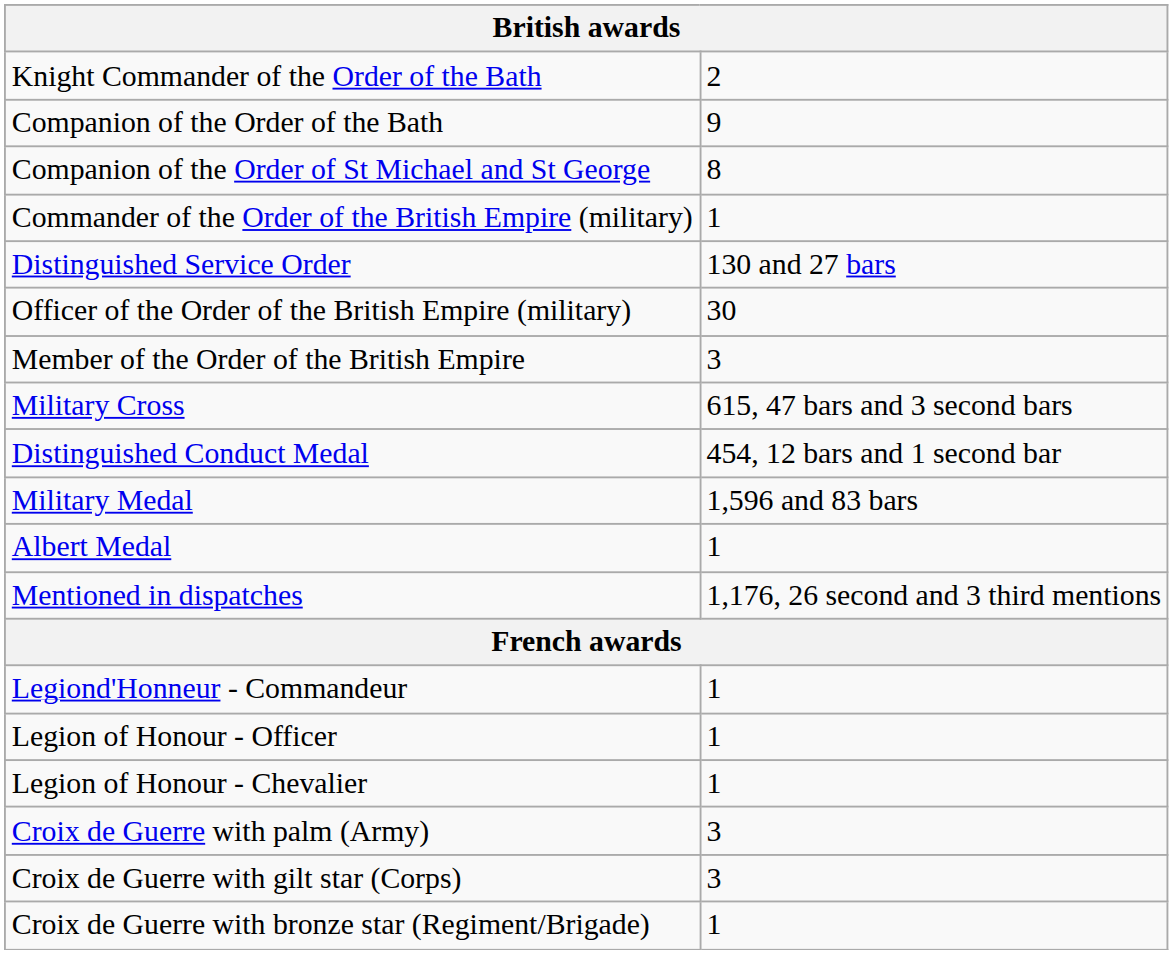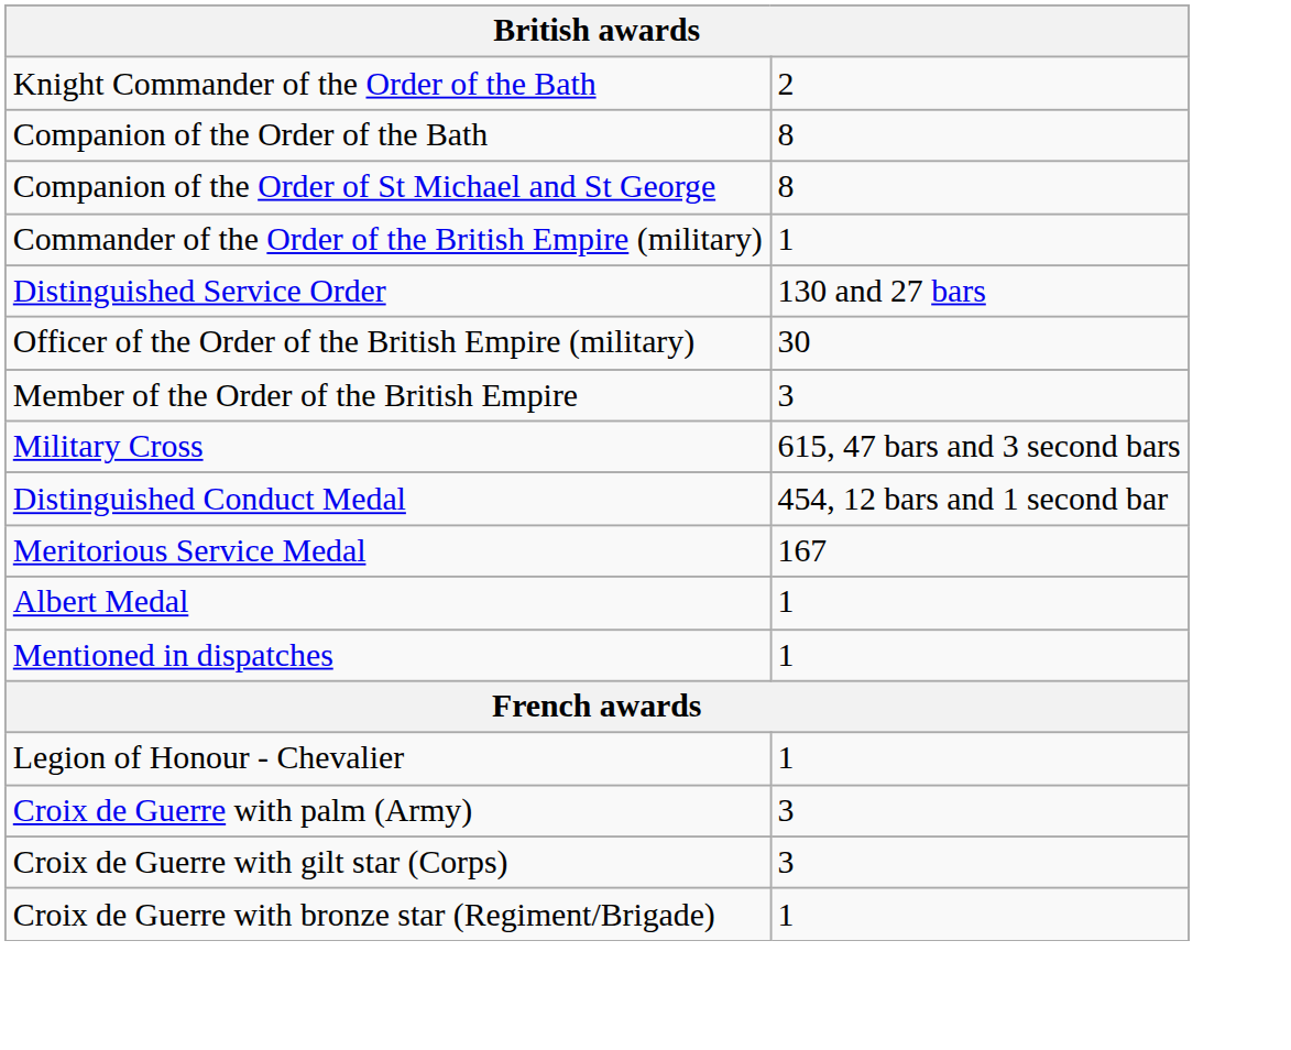 <table class="wikitable">
 <tr>
 <th colspan='2'>British awards</th>
 </tr>
 <tr>
 <td>Knight Commander of the <a href='#'>Order of the Bath</a></td>
 <td>2</td>
 </tr>
 <tr>
 <td>Companion of the Order of the Bath</td>
-<td>9</td>
+<td>8</td>
 </tr>
 <tr>
 <td>Companion of the <a href='#'>Order of St Michael and St George</a></td>
 <td>8</td>
 </tr>
 <tr>
 <td>Commander of the <a href='#'>Order of the British Empire</a> (military)</td>
 <td>1</td>
 </tr>
 <tr>
 <td><a href='#'>Distinguished Service Order</a></td>
 <td>130 and 27 <a href='#'>bars</a></td>
 </tr>
 <tr>
 <td>Officer of the Order of the British Empire (military)</td>
 <td>30</td>
 </tr>
 <tr>
 <td>Member of the Order of the British Empire</td>
 <td>3</td>
 </tr>
 <tr>
 <td><a href='#'>Military Cross</a></td>
 <td>615, 47 bars and 3 second bars</td>
 </tr>
 <tr>
 <td><a href='#'>Distinguished Conduct Medal</a></td>
 <td>454, 12 bars and 1 second bar</td>
 </tr>
 <tr>
-<td><a href='#'>Military Medal</a></td>
-<td>1,596 and 83 bars</td>
+<td><a href='#'>Meritorious Service Medal</a></td>
+<td>167</td>
 </tr>
 <tr>
 <td><a href='#'>Albert Medal</a></td>
 <td>1</td>
 </tr>
 <tr>
 <td><a href='#'>Mentioned in dispatches</a></td>
-<td>1,176, 26 second and 3 third mentions</td>
+<td>1</td>
 </tr>
 <tr>
 <th colspan='2'>French awards</th>
-</tr>
-<tr>
-<td><a href='#'>Legiond'Honneur</a> - Commandeur</td>
-<td>1</td>
-</tr>
-<tr>
-<td>Legion of Honour - Officer</td>
-<td>1</td>
 </tr>
 <tr>
 <td>Legion of Honour - Chevalier</td>
 <td>1</td>
 </tr>
 <tr>
 <td><a href='#'>Croix de Guerre</a> with palm (Army)</td>
 <td>3</td>
 </tr>
 <tr>
 <td>Croix de Guerre with gilt star (Corps)</td>
 <td>3</td>
 </tr>
 <tr>
 <td>Croix de Guerre with bronze star (Regiment/Brigade)</td>
 <td>1</td>
 </tr>
 </table>
